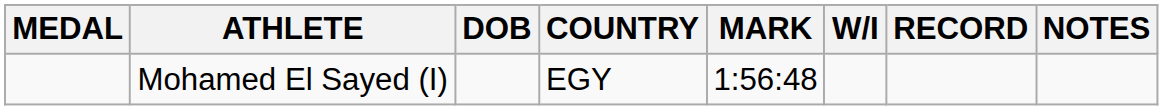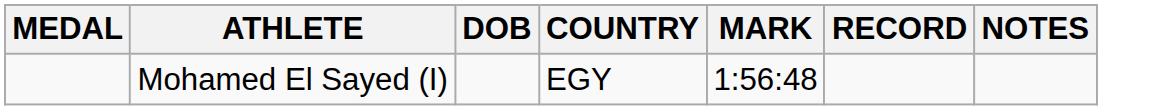 <table class="wikitable">
 <tr>
 <th>MEDAL</th>
 <th>ATHLETE</th>
 <th>DOB</th>
 <th>COUNTRY</th>
 <th>MARK</th>
-<th>W/I</th>
 <th>RECORD</th>
 <th>NOTES</th>
 </tr>
 <tr>
 <td></td>
 <td>Mohamed El Sayed (I)</td>
 <td></td>
 <td>EGY</td>
 <td>1:56:48</td>
 <td></td>
 <td></td>
-<td></td>
 </tr>
 </table>
